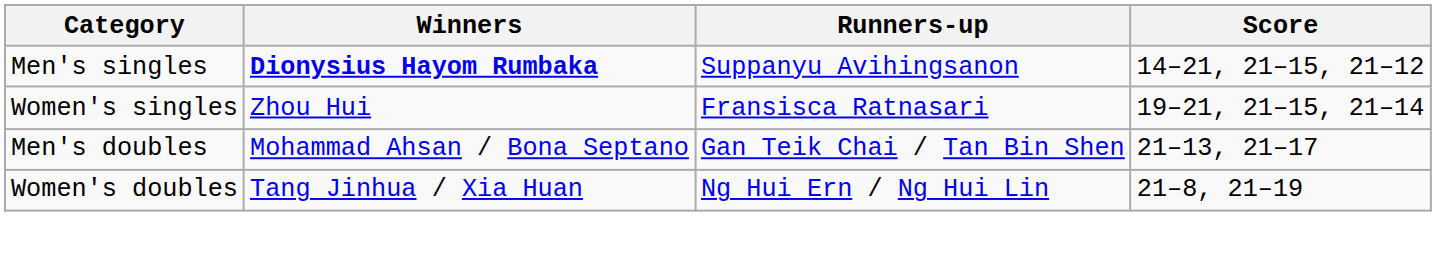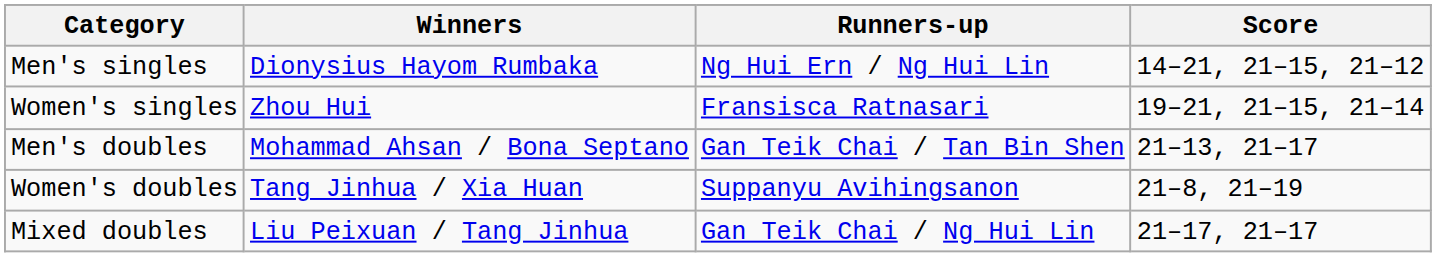 <table class=wikitable style="white-space:nowrap;">
 <tr>
 <th>Category</th>
 <th>Winners</th>
 <th>Runners-up</th>
 <th>Score</th>
 </tr>
 <tr>
 <td>Men's singles</td>
-<td><strong> <a href='#'>Dionysius Hayom Rumbaka</a></strong></td>
-<td> <a href='#'>Suppanyu Avihingsanon</a></td>
+<td> <a href='#'>Dionysius Hayom Rumbaka</a></td>
+<td> <a href='#'>Ng Hui Ern</a> / <a href='#'>Ng Hui Lin</a></td>
 <td>14–21, 21–15, 21–12</td>
 </tr>
 <tr>
 <td>Women's singles</td>
 <td> <a href='#'>Zhou Hui</a></td>
 <td> <a href='#'>Fransisca Ratnasari</a></td>
 <td>19–21, 21–15, 21–14</td>
 </tr>
 <tr>
 <td>Men's doubles</td>
 <td> <a href='#'>Mohammad Ahsan</a> / <a href='#'>Bona Septano</a></td>
 <td> <a href='#'>Gan Teik Chai</a> / <a href='#'>Tan Bin Shen</a></td>
 <td>21–13, 21–17</td>
 </tr>
 <tr>
 <td>Women's doubles</td>
 <td> <a href='#'>Tang Jinhua</a> / <a href='#'>Xia Huan</a></td>
-<td> <a href='#'>Ng Hui Ern</a> / <a href='#'>Ng Hui Lin</a></td>
+<td> <a href='#'>Suppanyu Avihingsanon</a></td>
 <td>21–8, 21–19</td>
 </tr>
+<tr>
+<td>Mixed doubles</td>
+<td> <a href='#'>Liu Peixuan</a> / <a href='#'>Tang Jinhua</a></td>
+<td> <a href='#'>Gan Teik Chai</a> / <a href='#'>Ng Hui Lin</a></td>
+<td>21–17, 21–17</td>
+</tr>
 </table>
